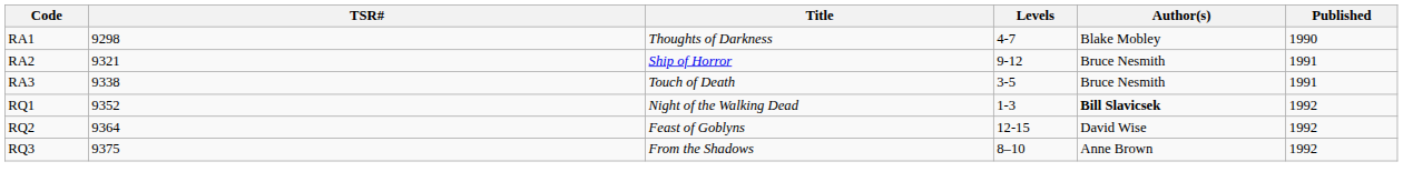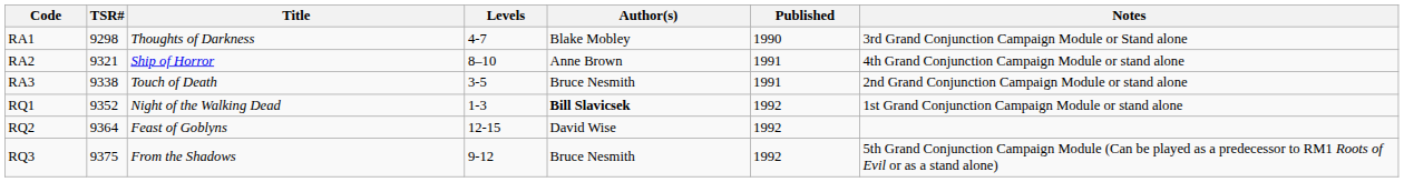 <table class="wikitable" style="width: 100%">
 <tr>
 <th scope="col" style="width: 6%;">Code</th>
 <th>TSR#</th>
 <th scope="col" style="width: 25%;">Title</th>
 <th scope="col" style="width: 6%;">Levels</th>
 <th scope="col" style="width: 15%;">Author(s)</th>
 <th scope="col" style="width: 8%;">Published</th>
+<th scope="col" style="width: 40%;">Notes</th>
 </tr>
 <tr>
 <td>RA1</td>
 <td>9298</td>
 <td><em>Thoughts of Darkness</em></td>
 <td>4-7</td>
 <td>Blake Mobley</td>
 <td>1990</td>
+<td>3rd Grand Conjunction Campaign Module or Stand alone</td>
 </tr>
 <tr>
 <td>RA2</td>
 <td>9321</td>
 <td><em><a href='#'>Ship of Horror</a></em></td>
-<td>9-12</td>
-<td>Bruce Nesmith</td>
+<td>8–10</td>
+<td>Anne Brown</td>
 <td>1991</td>
+<td>4th Grand Conjunction Campaign Module or stand alone</td>
 </tr>
 <tr>
 <td>RA3</td>
 <td>9338</td>
 <td><em>Touch of Death</em></td>
 <td>3-5</td>
 <td>Bruce Nesmith</td>
 <td>1991</td>
+<td>2nd Grand Conjunction Campaign Module or stand alone</td>
 </tr>
 <tr>
 <td>RQ1</td>
 <td>9352</td>
 <td><em>Night of the Walking Dead</em></td>
 <td>1-3</td>
 <td><strong>Bill Slavicsek</strong></td>
 <td>1992</td>
+<td>1st Grand Conjunction Campaign Module or stand alone</td>
 </tr>
 <tr>
 <td>RQ2</td>
 <td>9364</td>
 <td><em>Feast of Goblyns</em></td>
 <td>12-15</td>
 <td>David Wise</td>
 <td>1992</td>
+<td></td>
 </tr>
 <tr>
 <td>RQ3</td>
 <td>9375</td>
 <td><em>From the Shadows</em></td>
-<td>8–10</td>
-<td>Anne Brown</td>
+<td>9-12</td>
+<td>Bruce Nesmith</td>
 <td>1992</td>
+<td>5th Grand Conjunction Campaign Module (Can be played as a predecessor to RM1  <em>Roots of Evil</em> or as a stand alone)</td>
 </tr>
 </table>
